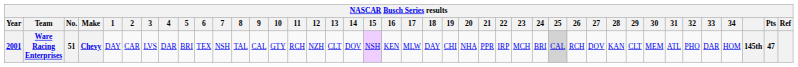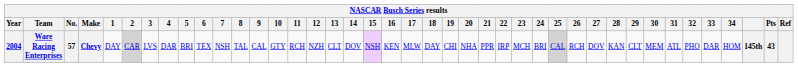 <table class="wikitable" style="text-align:center; font-size:75%">
 <tr>
 <th colspan=42><a href='#'>NASCAR</a> <a href='#'>Busch Series</a> results</th>
 </tr>
 <tr>
 <th>Year</th>
 <th>Team</th>
 <th>No.</th>
 <th>Make</th>
 <th>1</th>
 <th>2</th>
 <th>3</th>
 <th>4</th>
 <th>5</th>
 <th>6</th>
 <th>7</th>
 <th>8</th>
 <th>9</th>
 <th>10</th>
 <th>11</th>
 <th>12</th>
 <th>13</th>
 <th>14</th>
 <th>15</th>
 <th>16</th>
 <th>17</th>
 <th>18</th>
 <th>19</th>
 <th>20</th>
 <th>21</th>
 <th>22</th>
 <th>23</th>
 <th>24</th>
 <th>25</th>
 <th>26</th>
 <th>27</th>
 <th>28</th>
 <th>29</th>
 <th>30</th>
 <th>31</th>
 <th>32</th>
 <th>33</th>
 <th>34</th>
 <th></th>
 <th>Pts</th>
 <th>Ref</th>
 </tr>
 <tr>
-<th><a href='#'>2001</a></th>
+<th><a href='#'>2004</a></th>
 <th><a href='#'>Ware Racing Enterprises</a></th>
-<th>51</th>
+<th>57</th>
 <th><a href='#'>Chevy</a></th>
 <td><a href='#'>DAY</a></td>
-<td><a href='#'>CAR</a></td>
+<td style="background: lightgrey;"><a href='#'>CAR</a></td>
 <td><a href='#'>LVS</a></td>
 <td><a href='#'>DAR</a></td>
 <td><a href='#'>BRI</a></td>
 <td><a href='#'>TEX</a></td>
 <td><a href='#'>NSH</a></td>
 <td><a href='#'>TAL</a></td>
 <td><a href='#'>CAL</a></td>
 <td><a href='#'>GTY</a></td>
 <td><a href='#'>RCH</a></td>
 <td><a href='#'>NZH</a></td>
 <td><a href='#'>CLT</a></td>
 <td><a href='#'>DOV</a></td>
 <td style="background:#EFCFFF;"><a href='#'>NSH</a><br></td>
 <td><a href='#'>KEN</a></td>
 <td><a href='#'>MLW</a></td>
 <td><a href='#'>DAY</a></td>
 <td><a href='#'>CHI</a></td>
 <td><a href='#'>NHA</a></td>
 <td><a href='#'>PPR</a></td>
 <td><a href='#'>IRP</a></td>
 <td><a href='#'>MCH</a></td>
 <td><a href='#'>BRI</a></td>
 <td style="background: lightgrey;"><a href='#'>CAL</a></td>
 <td><a href='#'>RCH</a></td>
 <td><a href='#'>DOV</a></td>
 <td><a href='#'>KAN</a></td>
 <td><a href='#'>CLT</a></td>
 <td><a href='#'>MEM</a></td>
 <td><a href='#'>ATL</a></td>
 <td><a href='#'>PHO</a></td>
 <td><a href='#'>DAR</a></td>
 <td><a href='#'>HOM</a></td>
 <th>145th</th>
-<th>47</th>
+<th>43</th>
 <th></th>
 </tr>
 </table>
